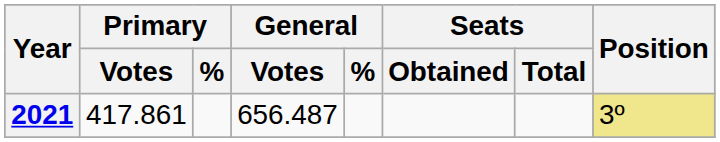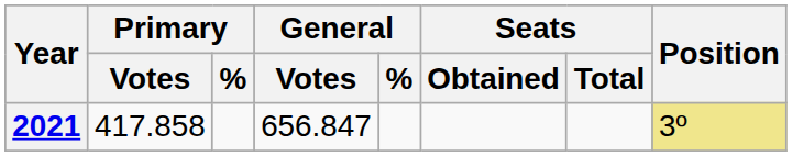 <table class="wikitable">
 <tr>
 <th rowspan="2">Year</th>
 <th colspan="2">Primary</th>
 <th colspan="2">General</th>
 <th colspan="2">Seats</th>
 <th rowspan="2">Position</th>
 </tr>
 <tr>
 <th>Votes</th>
 <th>%</th>
 <th>Votes</th>
 <th>%</th>
 <th>Obtained</th>
 <th>Total</th>
 </tr>
 <tr>
 <th><a href='#'>2021</a></th>
-<td>417.861</td>
+<td>417.858</td>
 <td></td>
-<td>656.487</td>
+<td>656.847</td>
 <td></td>
 <td></td>
 <td></td>
 <td style="background: khaki;">3º</td>
 </tr>
 </table>
